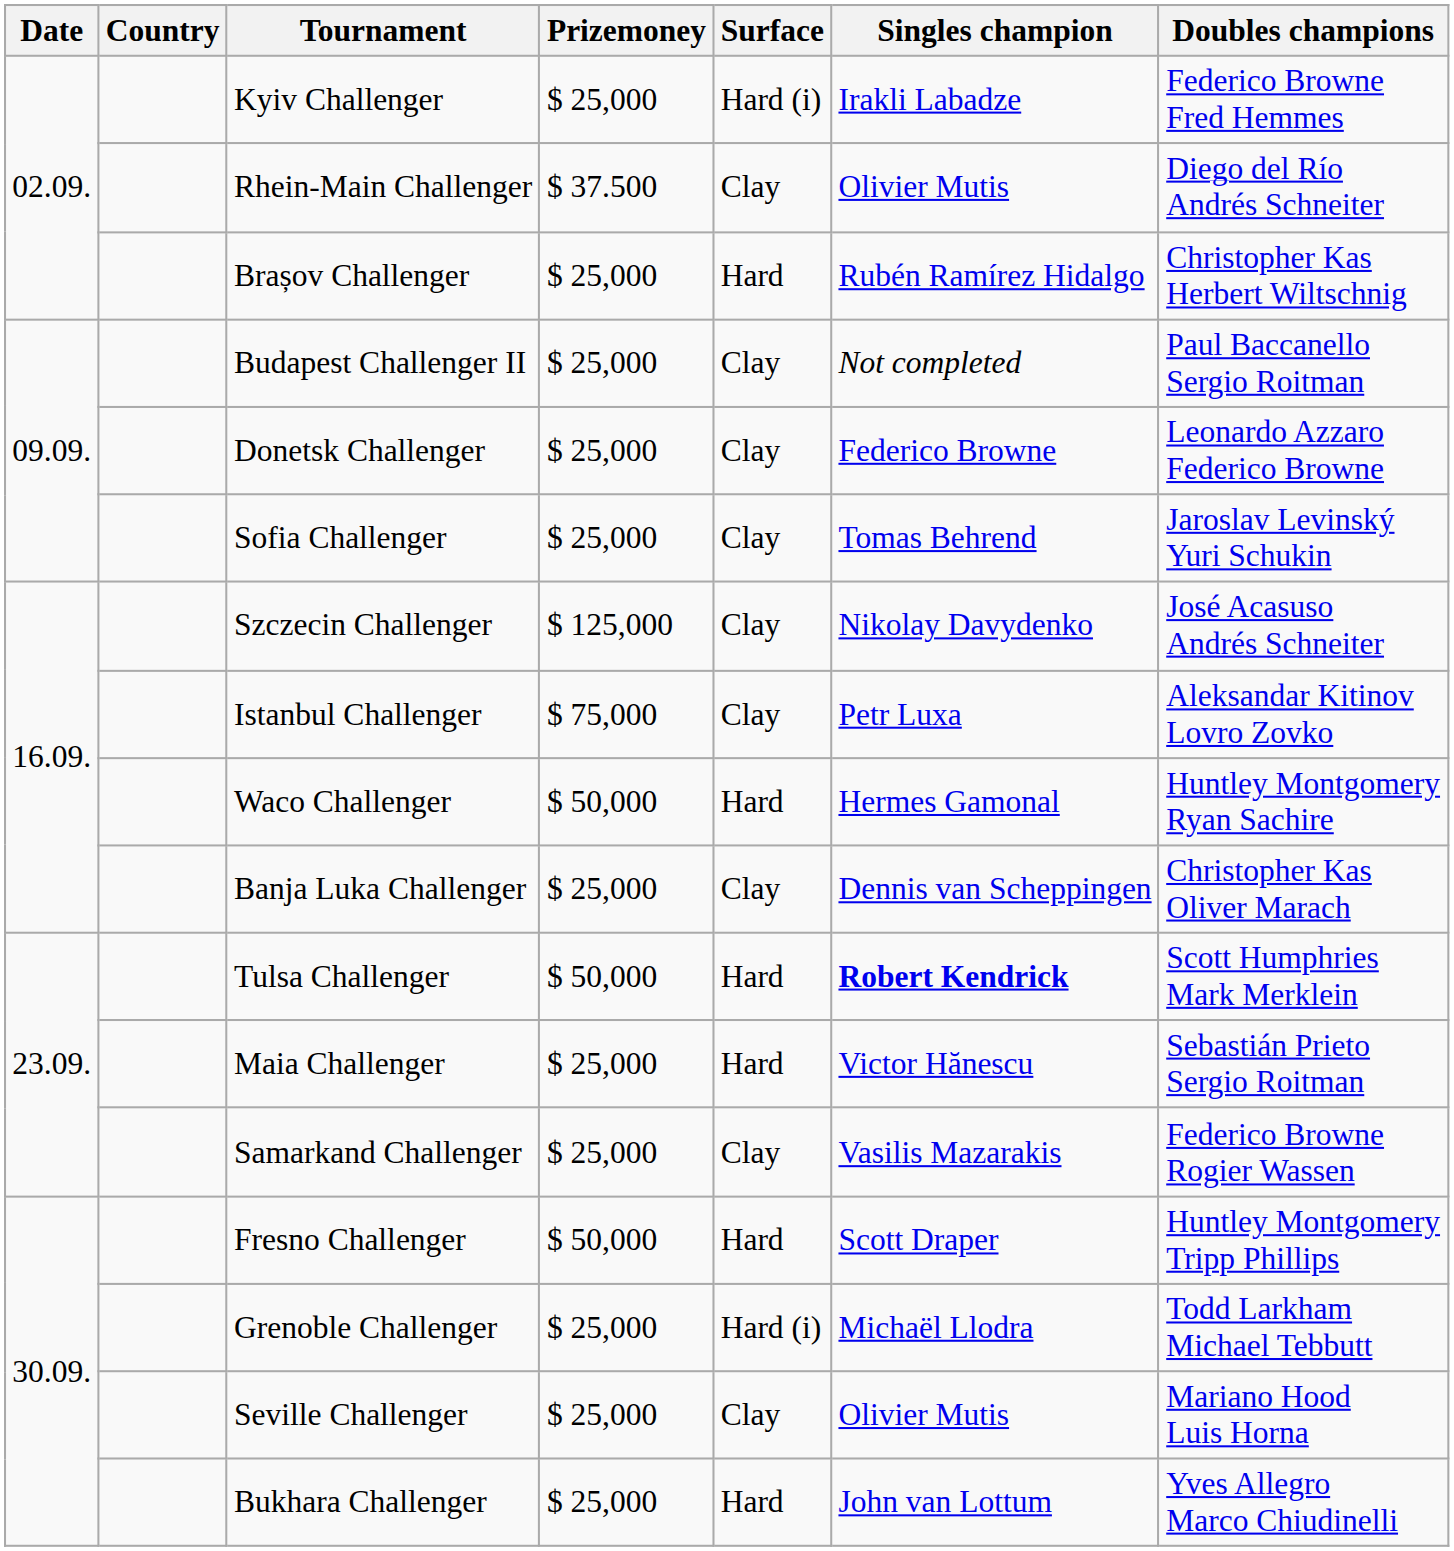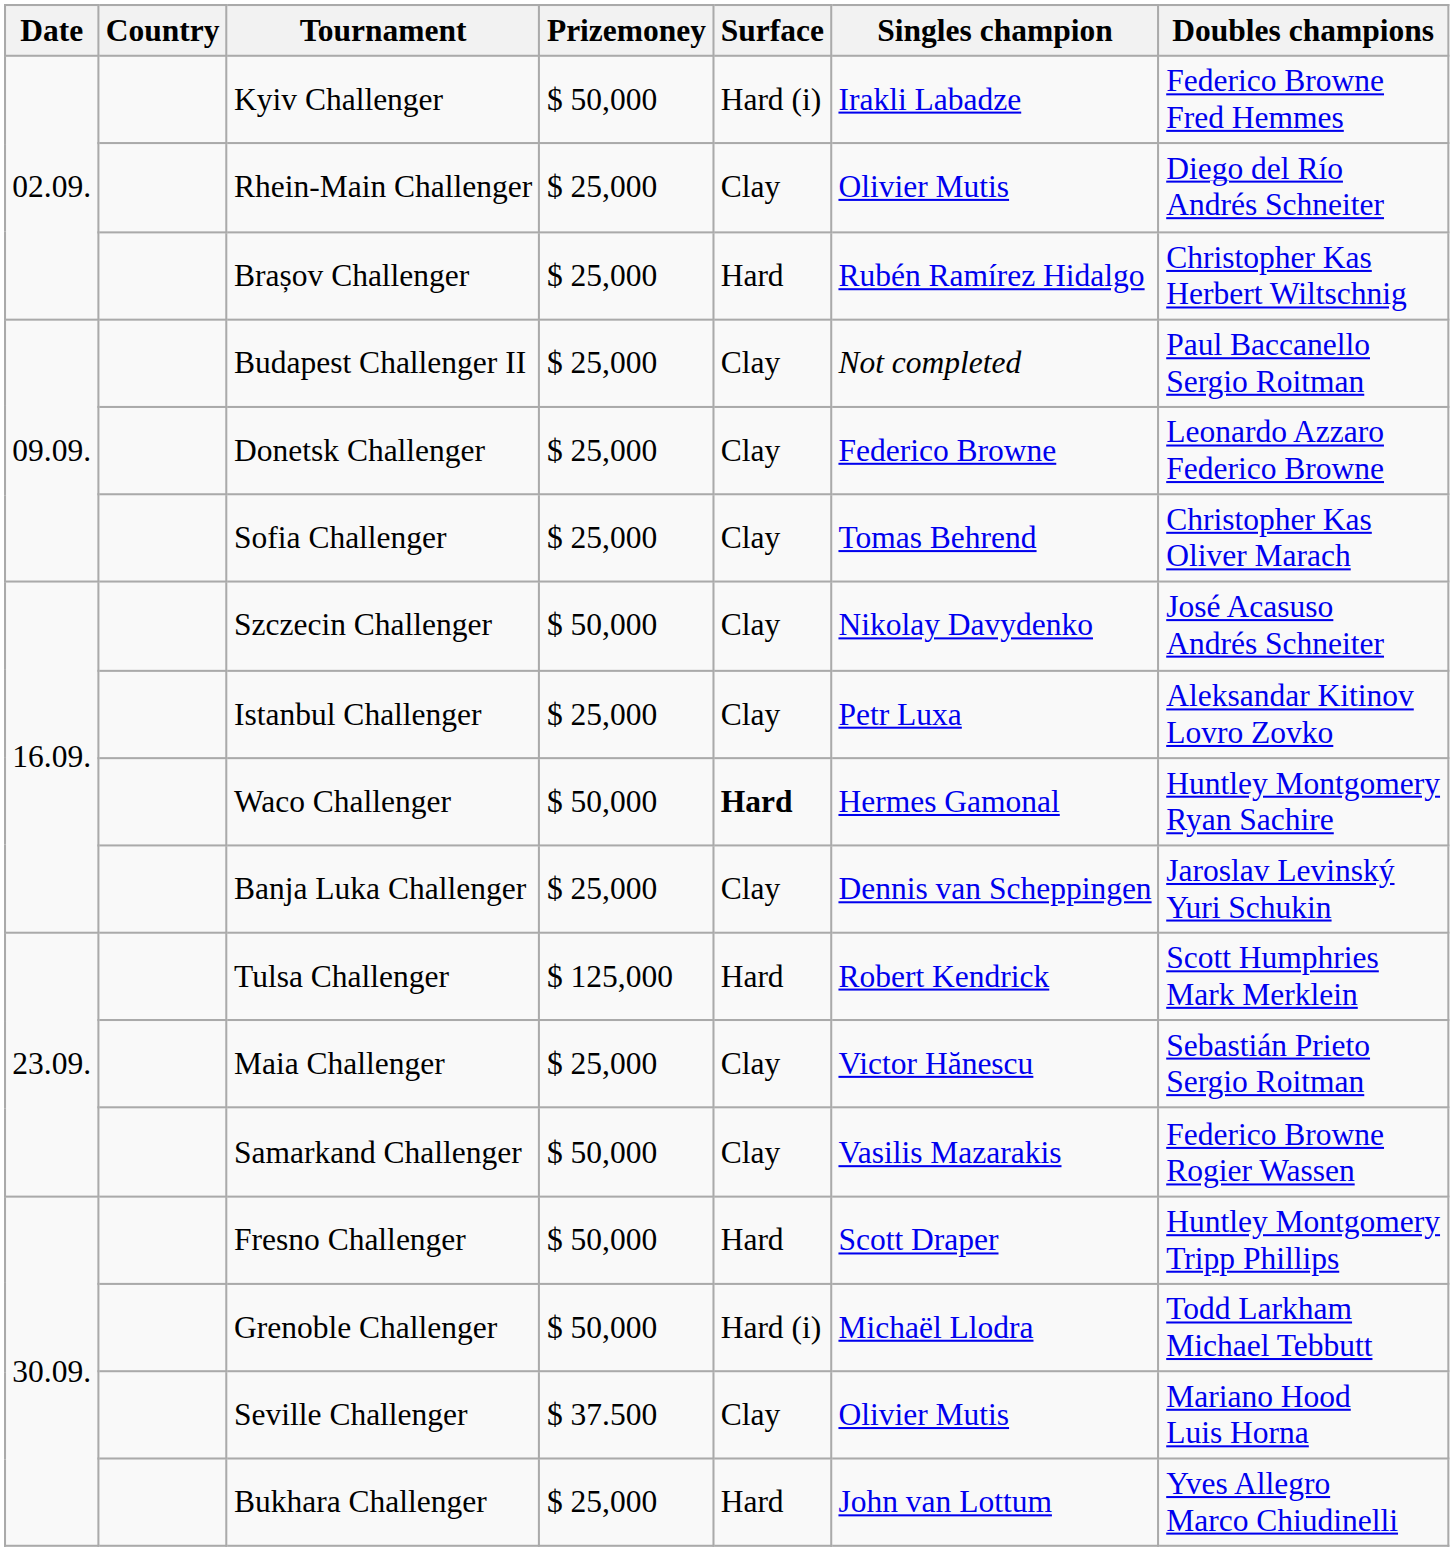 <table class="sortable wikitable" style=font-size:97%>
 <tr>
 <th>Date</th>
 <th>Country</th>
 <th>Tournament</th>
 <th>Prizemoney</th>
 <th>Surface</th>
 <th>Singles champion</th>
 <th>Doubles champions</th>
 </tr>
 <tr>
 <td rowspan="3">02.09.</td>
 <td></td>
 <td>Kyiv Challenger</td>
-<td>$ 25,000</td>
+<td>$ 50,000</td>
 <td>Hard (i)</td>
 <td> <a href='#'>Irakli Labadze</a></td>
 <td> <a href='#'>Federico Browne</a><br> <a href='#'>Fred Hemmes</a></td>
 </tr>
 <tr>
 <td></td>
 <td>Rhein-Main Challenger</td>
-<td>$ 37.500</td>
+<td>$ 25,000</td>
 <td>Clay</td>
 <td> <a href='#'>Olivier Mutis</a></td>
 <td> <a href='#'>Diego del Río</a><br> <a href='#'>Andrés Schneiter</a></td>
 </tr>
 <tr>
 <td></td>
 <td>Brașov Challenger</td>
 <td>$ 25,000</td>
 <td>Hard</td>
 <td> <a href='#'>Rubén Ramírez Hidalgo</a></td>
 <td> <a href='#'>Christopher Kas</a><br> <a href='#'>Herbert Wiltschnig</a></td>
 </tr>
 <tr>
 <td rowspan="3">09.09.</td>
 <td></td>
 <td>Budapest Challenger II</td>
 <td>$ 25,000</td>
 <td>Clay</td>
 <td><em>Not completed</em></td>
 <td> <a href='#'>Paul Baccanello</a><br> <a href='#'>Sergio Roitman</a></td>
 </tr>
 <tr>
 <td></td>
 <td>Donetsk Challenger</td>
 <td>$ 25,000</td>
 <td>Clay</td>
 <td> <a href='#'>Federico Browne</a></td>
 <td> <a href='#'>Leonardo Azzaro</a><br> <a href='#'>Federico Browne</a></td>
 </tr>
 <tr>
 <td></td>
 <td>Sofia Challenger</td>
 <td>$ 25,000</td>
 <td>Clay</td>
 <td> <a href='#'>Tomas Behrend</a></td>
-<td> <a href='#'>Jaroslav Levinský</a><br> <a href='#'>Yuri Schukin</a></td>
+<td> <a href='#'>Christopher Kas</a><br> <a href='#'>Oliver Marach</a></td>
 </tr>
 <tr>
 <td rowspan="4">16.09.</td>
 <td></td>
 <td>Szczecin Challenger</td>
-<td>$ 125,000</td>
+<td>$ 50,000</td>
 <td>Clay</td>
 <td> <a href='#'>Nikolay Davydenko</a></td>
 <td> <a href='#'>José Acasuso</a><br> <a href='#'>Andrés Schneiter</a></td>
 </tr>
 <tr>
 <td></td>
 <td>Istanbul Challenger</td>
-<td>$ 75,000</td>
+<td>$ 25,000</td>
 <td>Clay</td>
 <td> <a href='#'>Petr Luxa</a></td>
 <td> <a href='#'>Aleksandar Kitinov</a><br> <a href='#'>Lovro Zovko</a></td>
 </tr>
 <tr>
 <td></td>
 <td>Waco Challenger</td>
 <td>$ 50,000</td>
-<td>Hard</td>
+<td><strong>Hard</strong></td>
 <td> <a href='#'>Hermes Gamonal</a></td>
 <td> <a href='#'>Huntley Montgomery</a><br> <a href='#'>Ryan Sachire</a></td>
 </tr>
 <tr>
 <td></td>
 <td>Banja Luka Challenger</td>
 <td>$ 25,000</td>
 <td>Clay</td>
 <td> <a href='#'>Dennis van Scheppingen</a></td>
-<td> <a href='#'>Christopher Kas</a><br> <a href='#'>Oliver Marach</a></td>
+<td> <a href='#'>Jaroslav Levinský</a><br> <a href='#'>Yuri Schukin</a></td>
 </tr>
 <tr>
 <td rowspan="3">23.09.</td>
 <td></td>
 <td>Tulsa Challenger</td>
-<td>$ 50,000</td>
+<td>$ 125,000</td>
 <td>Hard</td>
-<td><strong> <a href='#'>Robert Kendrick</a></strong></td>
+<td> <a href='#'>Robert Kendrick</a></td>
 <td> <a href='#'>Scott Humphries</a><br> <a href='#'>Mark Merklein</a></td>
 </tr>
 <tr>
 <td></td>
 <td>Maia Challenger</td>
 <td>$ 25,000</td>
-<td>Hard</td>
+<td>Clay</td>
 <td> <a href='#'>Victor Hănescu</a></td>
 <td> <a href='#'>Sebastián Prieto</a><br> <a href='#'>Sergio Roitman</a></td>
 </tr>
 <tr>
 <td></td>
 <td>Samarkand Challenger</td>
-<td>$ 25,000</td>
+<td>$ 50,000</td>
 <td>Clay</td>
 <td> <a href='#'>Vasilis Mazarakis</a></td>
 <td> <a href='#'>Federico Browne</a><br> <a href='#'>Rogier Wassen</a></td>
 </tr>
 <tr>
 <td rowspan="4">30.09.</td>
 <td></td>
 <td>Fresno Challenger</td>
 <td>$ 50,000</td>
 <td>Hard</td>
 <td> <a href='#'>Scott Draper</a></td>
 <td> <a href='#'>Huntley Montgomery</a><br> <a href='#'>Tripp Phillips</a></td>
 </tr>
 <tr>
 <td></td>
 <td>Grenoble Challenger</td>
-<td>$ 25,000</td>
+<td>$ 50,000</td>
 <td>Hard (i)</td>
 <td> <a href='#'>Michaël Llodra</a></td>
 <td> <a href='#'>Todd Larkham</a><br> <a href='#'>Michael Tebbutt</a></td>
 </tr>
 <tr>
 <td></td>
 <td>Seville Challenger</td>
-<td>$ 25,000</td>
+<td>$ 37.500</td>
 <td>Clay</td>
 <td> <a href='#'>Olivier Mutis</a></td>
 <td> <a href='#'>Mariano Hood</a><br> <a href='#'>Luis Horna</a></td>
 </tr>
 <tr>
 <td></td>
 <td>Bukhara Challenger</td>
 <td>$ 25,000</td>
 <td>Hard</td>
 <td> <a href='#'>John van Lottum</a></td>
 <td> <a href='#'>Yves Allegro</a><br> <a href='#'>Marco Chiudinelli</a></td>
 </tr>
 </table>
